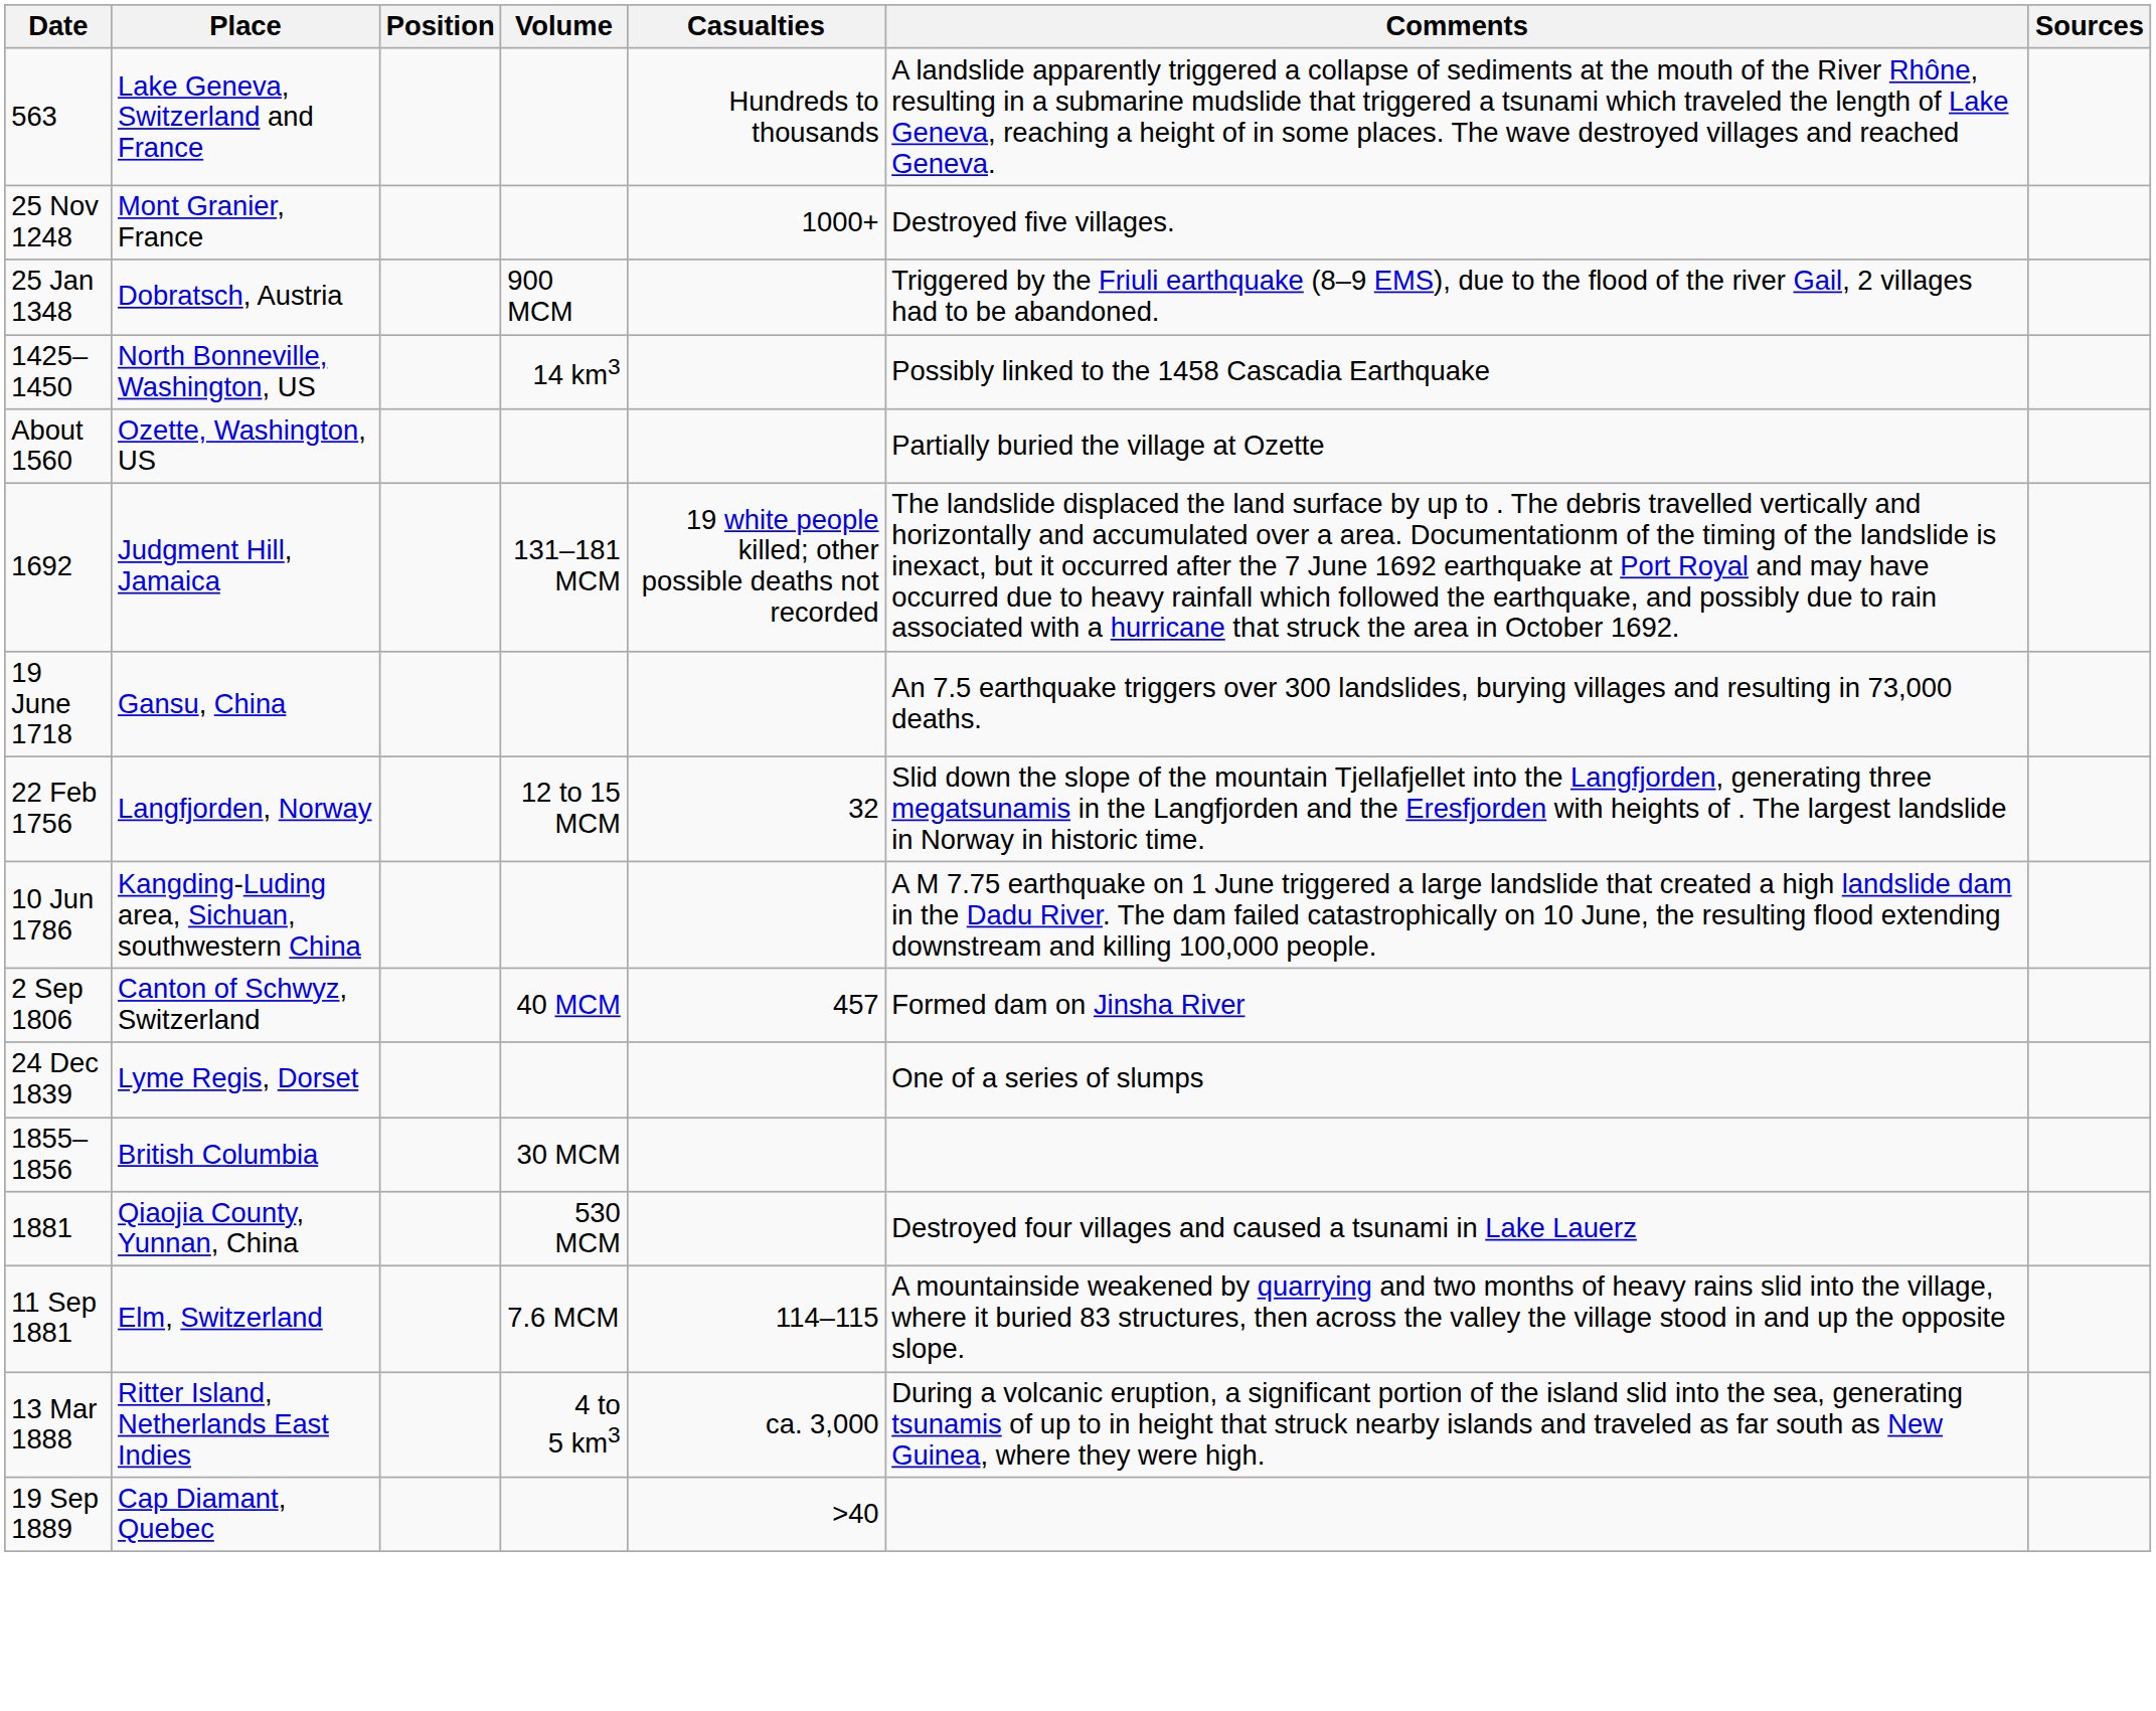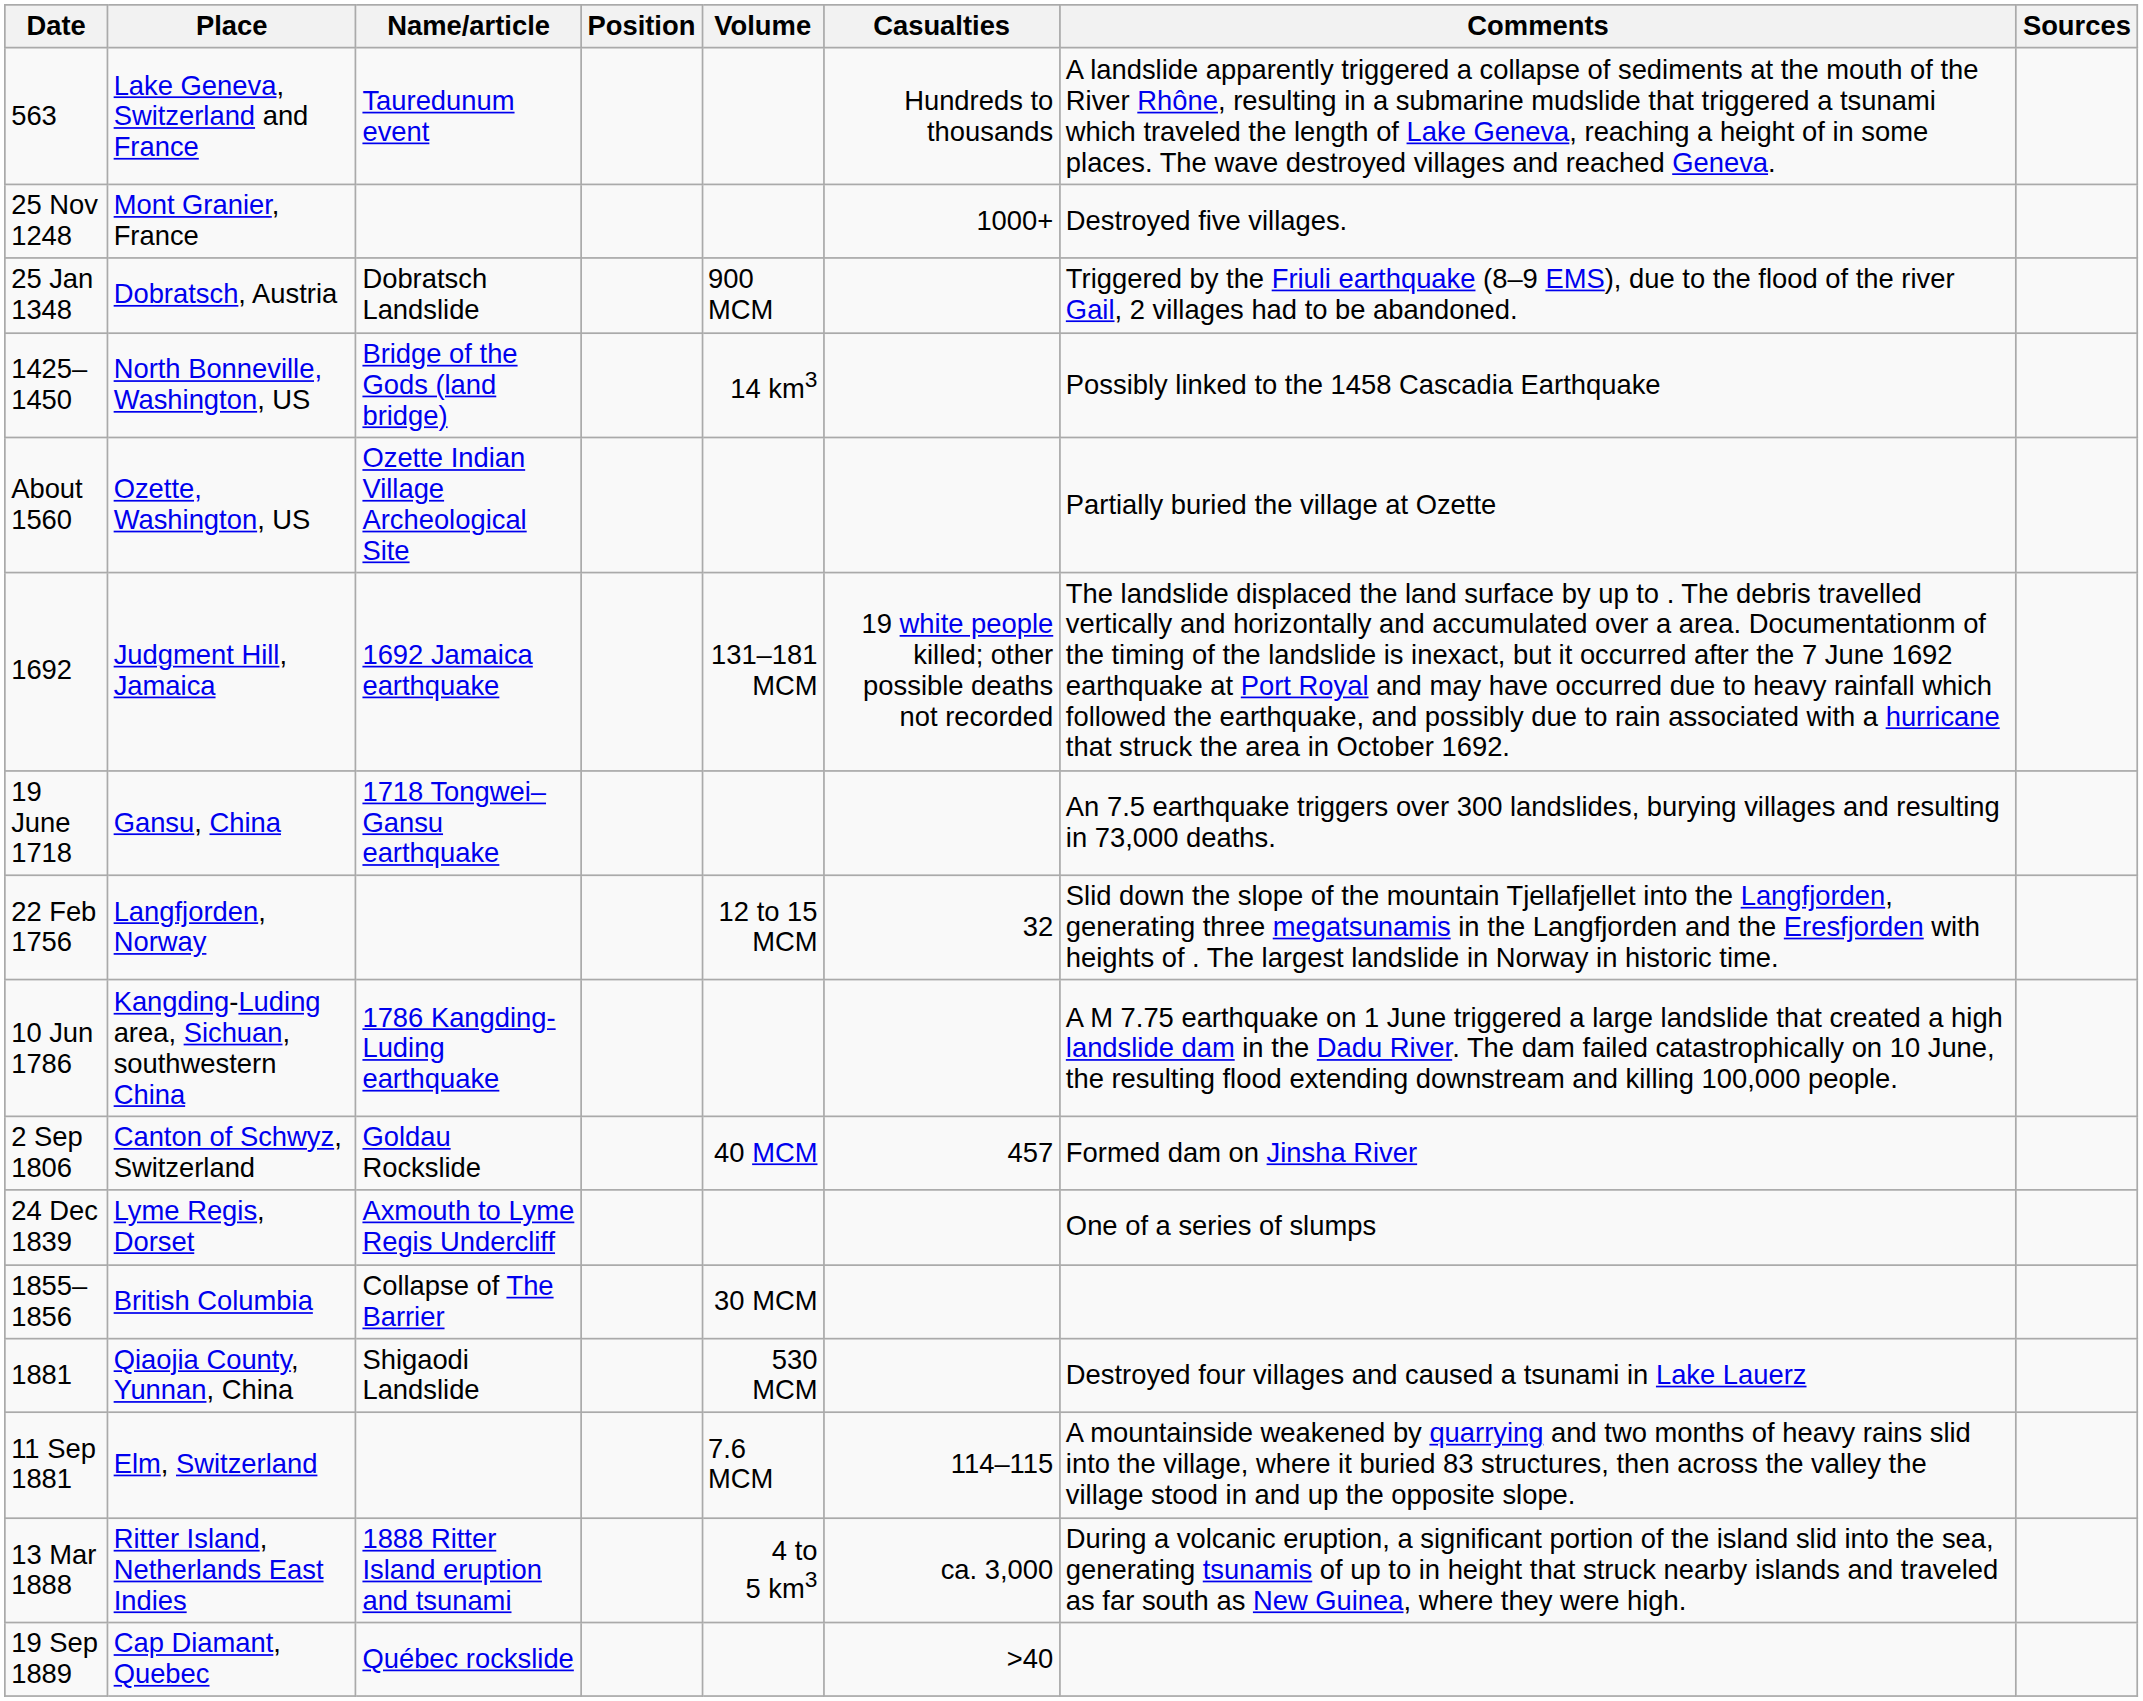 <table class="wikitable sortable">
 <tr style="background:#ececec;">
 <th>Date</th>
 <th>Place</th>
+<th>Name/article</th>
 <th>Position</th>
 <th>Volume</th>
 <th>Casualties</th>
 <th>Comments</th>
 <th>Sources<br></th>
 </tr>
 <tr>
 <td>563</td>
 <td><a href='#'>Lake Geneva</a>, <a href='#'>Switzerland</a> and <a href='#'>France</a></td>
+<td><a href='#'>Tauredunum event</a></td>
 <td></td>
 <td style="text-align:right;"></td>
 <td style="text-align:right;">Hundreds to thousands</td>
 <td>A landslide apparently triggered a collapse of sediments at the mouth of the River <a href='#'>Rhône</a>, resulting in a submarine mudslide that triggered a tsunami which traveled the length of <a href='#'>Lake Geneva</a>, reaching a height of  in some places. The wave destroyed villages and reached <a href='#'>Geneva</a>.</td>
 <td style="text-align:right;"></td>
 </tr>
 <tr>
 <td>25 Nov 1248</td>
 <td><a href='#'>Mont Granier</a>, France</td>
 <td></td>
+<td></td>
 <td style="text-align:right;"></td>
 <td style="text-align:right;">1000+</td>
 <td>Destroyed five villages.</td>
 <td style="text-align:right;"></td>
 </tr>
 <tr>
 <td>25 Jan 1348</td>
 <td><a href='#'>Dobratsch</a>, Austria</td>
+<td>Dobratsch Landslide</td>
 <td></td>
 <td>900 MCM</td>
 <td></td>
 <td>Triggered by the <a href='#'>Friuli earthquake</a> (8–9 <a href='#'>EMS</a>), due to the flood of the river <a href='#'>Gail</a>, 2 villages had to be abandoned.</td>
 <td></td>
 </tr>
 <tr>
 <td>1425–1450</td>
 <td><a href='#'>North Bonneville, Washington</a>, US</td>
+<td><a href='#'>Bridge of the Gods (land bridge)</a></td>
 <td></td>
 <td style="text-align:right;">14 km<sup>3</sup></td>
 <td></td>
 <td>Possibly linked to the 1458 Cascadia Earthquake</td>
 <td style="text-align:right;"></td>
 </tr>
 <tr>
 <td>About 1560</td>
 <td><a href='#'>Ozette, Washington</a>, US</td>
+<td><a href='#'>Ozette Indian Village Archeological Site</a></td>
 <td></td>
 <td></td>
 <td></td>
 <td>Partially buried the village at Ozette</td>
 <td style="text-align:right;"></td>
 </tr>
 <tr>
 <td>1692</td>
 <td><a href='#'>Judgment Hill</a>, <a href='#'>Jamaica</a></td>
+<td><a href='#'>1692 Jamaica earthquake</a></td>
 <td></td>
 <td style="text-align:right;">131–181 MCM</td>
 <td style="text-align:right;">19 <a href='#'>white people</a> killed; other possible deaths not recorded</td>
 <td>The landslide displaced the land surface by up to . The debris travelled  vertically and  horizontally and accumulated over a  area. Documentationm of the timing of the landslide is inexact, but it occurred after the 7 June 1692 earthquake at <a href='#'>Port Royal</a> and may have occurred due to heavy rainfall which followed the earthquake, and possibly due to rain associated with a <a href='#'>hurricane</a> that struck the area in October 1692.</td>
 <td style="text-align:right;"></td>
 </tr>
 <tr>
 <td>19 June 1718</td>
 <td><a href='#'>Gansu</a>, <a href='#'>China</a></td>
+<td><a href='#'>1718 Tongwei–Gansu earthquake</a></td>
 <td></td>
 <td style="text-align:right;"></td>
 <td style="text-align:right;"></td>
 <td>An  7.5 earthquake triggers over 300 landslides, burying villages and resulting in 73,000 deaths.</td>
 <td style="text-align:right;"></td>
 </tr>
 <tr>
 <td>22 Feb 1756</td>
 <td><a href='#'>Langfjorden</a>, <a href='#'>Norway</a></td>
 <td></td>
+<td></td>
 <td style="text-align:right;">12 to 15 MCM</td>
 <td style="text-align:right;">32</td>
 <td>Slid  down the slope of the mountain Tjellafjellet into the <a href='#'>Langfjorden</a>, generating three <a href='#'>megatsunamis</a> in the Langfjorden and the <a href='#'>Eresfjorden</a> with heights of . The largest landslide in Norway in historic time.</td>
 <td style="text-align:right;"></td>
 </tr>
 <tr>
 <td>10 Jun 1786</td>
 <td><a href='#'>Kangding</a>-<a href='#'>Luding</a> area, <a href='#'>Sichuan</a>, southwestern <a href='#'>China</a></td>
+<td><a href='#'>1786 Kangding-Luding earthquake</a></td>
 <td></td>
 <td style="text-align:right;"></td>
 <td style="text-align:right;"></td>
 <td>A M 7.75 earthquake on 1 June triggered a large landslide that created a  high <a href='#'>landslide dam</a> in the <a href='#'>Dadu River</a>. The dam failed catastrophically on 10 June, the resulting flood extending  downstream and killing 100,000 people.</td>
 <td style="text-align:right;"></td>
 </tr>
 <tr>
 <td>2 Sep 1806</td>
 <td><a href='#'>Canton of Schwyz</a>, Switzerland</td>
+<td><a href='#'>Goldau</a> Rockslide</td>
 <td></td>
 <td style="text-align:right;">40 <a href='#'>MCM</a></td>
 <td style="text-align:right;">457</td>
 <td>Formed dam on <a href='#'>Jinsha River</a></td>
 <td style="text-align:right;"></td>
 </tr>
 <tr>
 <td>24 Dec 1839</td>
 <td><a href='#'>Lyme Regis</a>, <a href='#'>Dorset</a></td>
+<td><a href='#'>Axmouth to Lyme Regis Undercliff</a></td>
 <td></td>
 <td></td>
 <td></td>
 <td>One of a series of slumps</td>
 <td></td>
 </tr>
 <tr>
 <td>1855–1856</td>
 <td><a href='#'>British Columbia</a></td>
+<td>Collapse of <a href='#'>The Barrier</a></td>
 <td></td>
 <td align="right">30 MCM</td>
 <td></td>
 <td></td>
 <td style="text-align:right;"></td>
 </tr>
 <tr>
 <td>1881</td>
 <td><a href='#'>Qiaojia County</a>, <a href='#'>Yunnan</a>, China</td>
+<td>Shigaodi Landslide</td>
 <td></td>
 <td align="right">530 MCM</td>
 <td></td>
 <td>Destroyed four villages and caused a tsunami in <a href='#'>Lake Lauerz</a></td>
 <td align="right"></td>
 </tr>
 <tr>
 <td>11 Sep 1881</td>
 <td><a href='#'>Elm</a>, <a href='#'>Switzerland</a></td>
 <td></td>
+<td></td>
 <td>7.6 MCM</td>
 <td style="text-align:right;">114–115</td>
 <td>A mountainside weakened by <a href='#'>quarrying</a> and two months of heavy rains slid into the village, where it buried 83 structures, then across the valley the village stood in and  up the opposite slope.</td>
 <td align="right"></td>
 </tr>
 <tr>
 <td>13 Mar 1888</td>
 <td><a href='#'>Ritter Island</a>, <a href='#'>Netherlands East Indies</a></td>
+<td><a href='#'>1888 Ritter Island eruption and tsunami</a></td>
 <td></td>
 <td style="text-align:right;">4 to 5 km<sup>3</sup></td>
 <td align="right">ca. 3,000</td>
 <td>During a volcanic eruption, a significant portion of the island slid  into the sea, generating <a href='#'>tsunamis</a> of up to  in height that struck nearby islands and traveled as far south as <a href='#'>New Guinea</a>, where they were  high.</td>
 <td align="right"><br></td>
 </tr>
 <tr>
 <td>19 Sep 1889</td>
 <td><a href='#'>Cap Diamant</a>, <a href='#'>Quebec</a></td>
+<td><a href='#'>Québec rockslide</a></td>
 <td></td>
 <td></td>
 <td style="text-align:right;">>40</td>
 <td></td>
 <td align="right"></td>
 </tr>
 </table>
